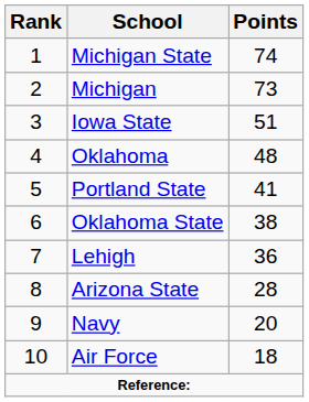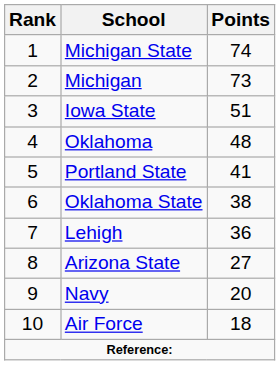 <table class="wikitable" style="text-align:center">
 <tr>
 <th>Rank</th>
 <th>School</th>
 <th>Points</th>
 </tr>
 <tr>
 <td>1</td>
 <td align=left><a href='#'>Michigan State</a></td>
 <td>74</td>
 </tr>
 <tr>
 <td>2</td>
 <td align=left><a href='#'>Michigan</a></td>
 <td>73</td>
 </tr>
 <tr>
 <td>3</td>
 <td align=left><a href='#'>Iowa State</a></td>
 <td>51</td>
 </tr>
 <tr>
 <td>4</td>
 <td align=left><a href='#'>Oklahoma</a></td>
 <td>48</td>
 </tr>
 <tr>
 <td>5</td>
 <td align=left><a href='#'>Portland State</a></td>
 <td>41</td>
 </tr>
 <tr>
 <td>6</td>
 <td align=left><a href='#'>Oklahoma State</a></td>
 <td>38</td>
 </tr>
 <tr>
 <td>7</td>
 <td align=left><a href='#'>Lehigh</a></td>
 <td>36</td>
 </tr>
 <tr>
 <td>8</td>
 <td align=left><a href='#'>Arizona State</a></td>
-<td>28</td>
+<td>27</td>
 </tr>
 <tr>
 <td>9</td>
 <td align=left><a href='#'>Navy</a></td>
 <td>20</td>
 </tr>
 <tr>
 <td>10</td>
 <td align=left><a href='#'>Air Force</a></td>
 <td>18</td>
 </tr>
 <tr>
 <td colspan="3"  style="font-size:8pt; text-align:center;"><strong>Reference:</strong></td>
 </tr>
 </table>
